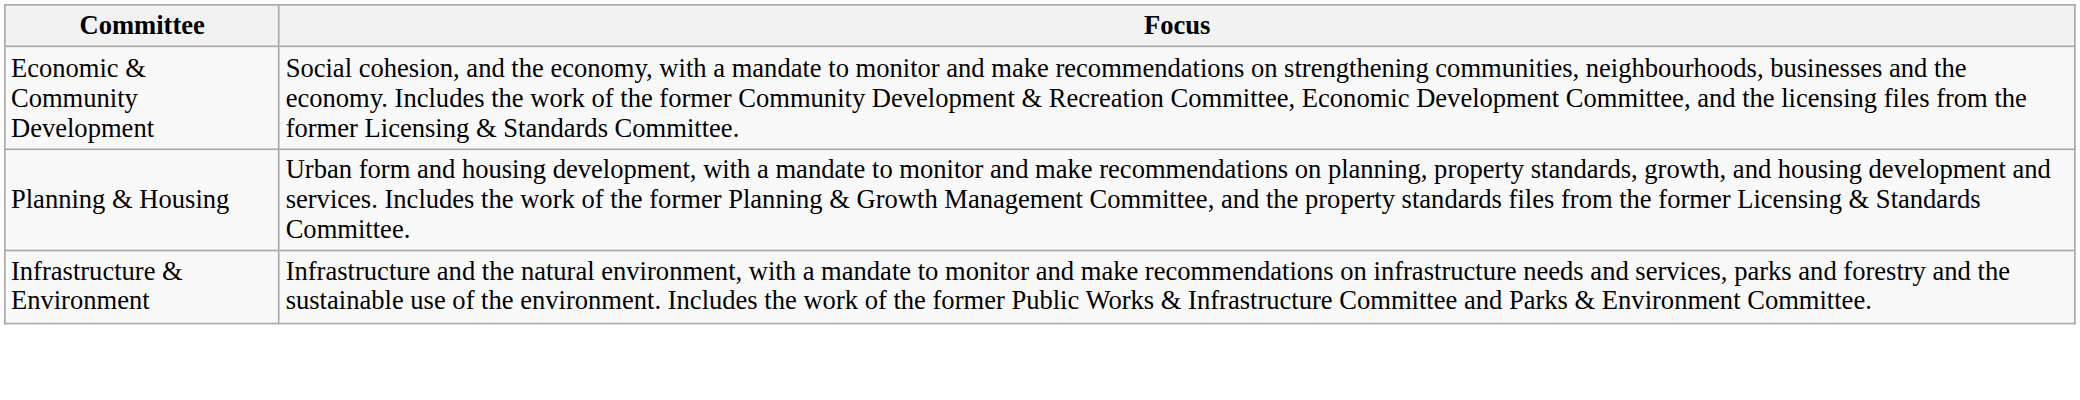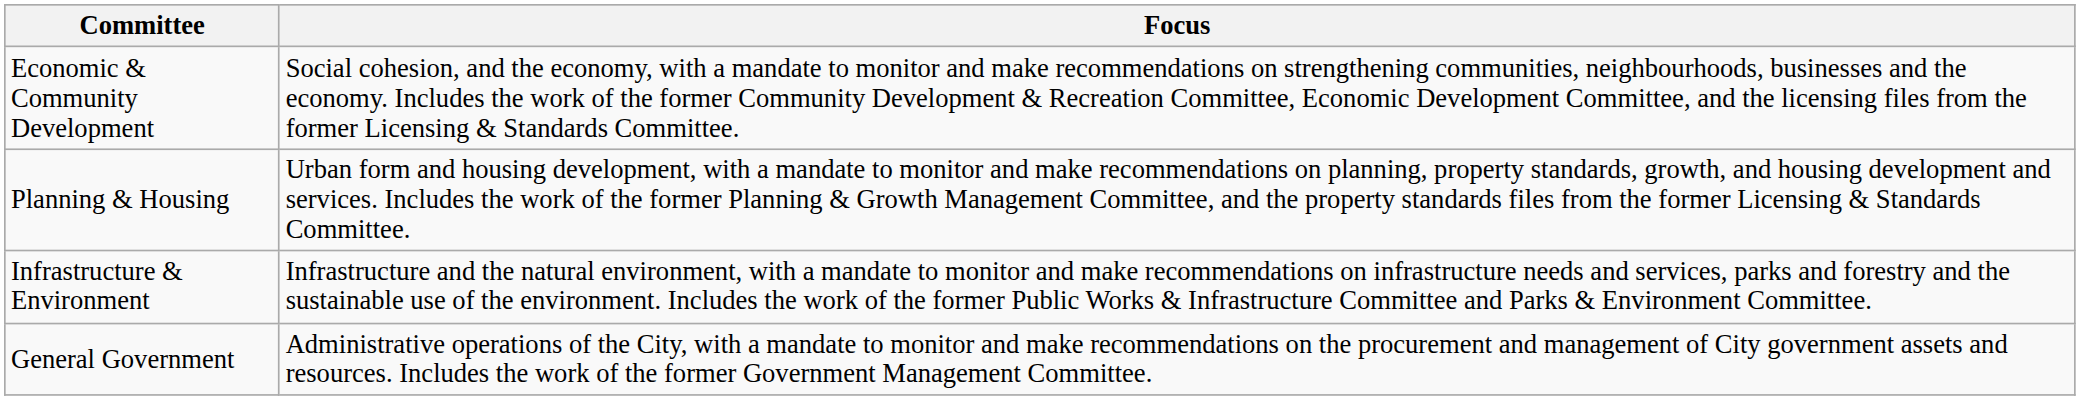 <table class="wikitable">
 <tr>
 <th>Committee</th>
 <th>Focus</th>
 </tr>
 <tr>
 <td>Economic & Community Development</td>
 <td>Social cohesion, and the economy, with a mandate to monitor and make recommendations on strengthening communities, neighbourhoods, businesses and the economy. Includes the work of the former Community Development & Recreation Committee, Economic Development Committee, and the licensing files from the former Licensing & Standards Committee.</td>
 </tr>
 <tr>
 <td>Planning & Housing</td>
 <td>Urban form and housing development, with a mandate to monitor and make recommendations on planning, property standards, growth, and housing development and services. Includes the work of the former Planning & Growth Management Committee, and the property standards files from the former Licensing & Standards Committee.</td>
 </tr>
 <tr>
 <td>Infrastructure & Environment</td>
 <td>Infrastructure and the natural environment, with a mandate to monitor and make recommendations on infrastructure needs and services, parks and forestry and the sustainable use of the environment. Includes the work of the former Public Works & Infrastructure Committee and Parks & Environment Committee.</td>
 </tr>
+<tr>
+<td>General Government</td>
+<td>Administrative operations of the City, with a mandate to monitor and make recommendations on the procurement and management of City government assets and resources. Includes the work of the former Government Management Committee.</td>
+</tr>
 </table>
